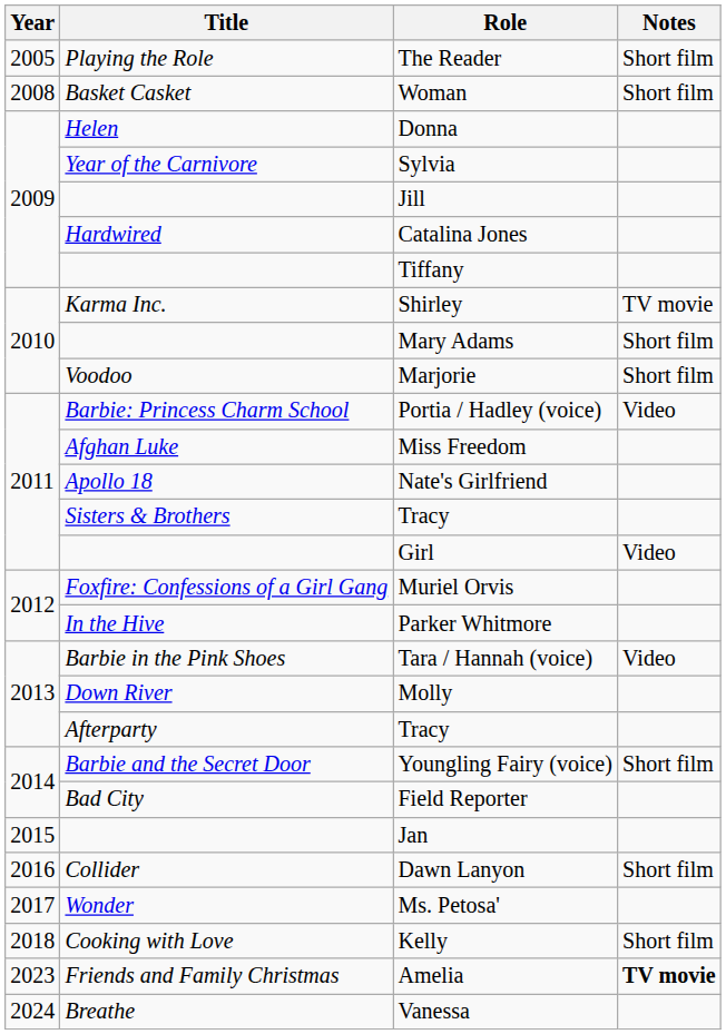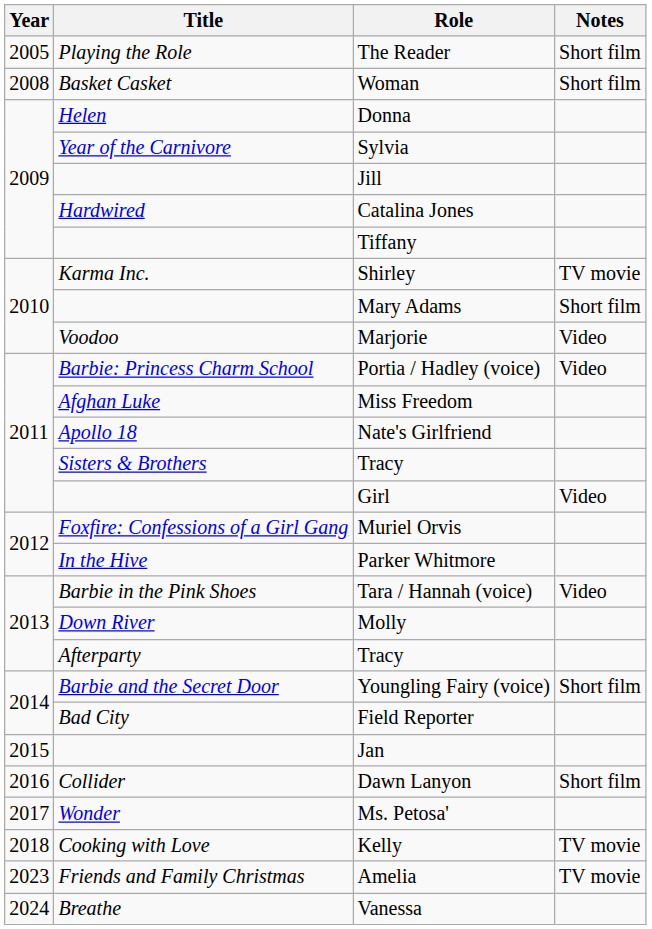 <table class="wikitable sortable">
 <tr>
 <th>Year</th>
 <th>Title</th>
 <th>Role</th>
 <th class="unsortable">Notes</th>
 </tr>
 <tr>
 <td>2005</td>
 <td><em>Playing the Role</em></td>
 <td>The Reader</td>
 <td>Short film</td>
 </tr>
 <tr>
 <td>2008</td>
 <td><em>Basket Casket</em></td>
 <td>Woman</td>
 <td>Short film</td>
 </tr>
 <tr>
 <td rowspan="5">2009</td>
 <td><em><a href='#'>Helen</a></em></td>
 <td>Donna</td>
 <td></td>
 </tr>
 <tr>
 <td><em><a href='#'>Year of the Carnivore</a></em></td>
 <td>Sylvia</td>
 <td></td>
 </tr>
 <tr>
 <td><em></em></td>
 <td>Jill</td>
 <td></td>
 </tr>
 <tr>
 <td><em><a href='#'>Hardwired</a></em></td>
 <td>Catalina Jones</td>
 <td></td>
 </tr>
 <tr>
 <td><em></em></td>
 <td>Tiffany</td>
 <td></td>
 </tr>
 <tr>
 <td rowspan="3">2010</td>
 <td><em>Karma Inc.</em></td>
 <td>Shirley</td>
 <td>TV movie</td>
 </tr>
 <tr>
 <td><em></em></td>
 <td>Mary Adams</td>
 <td>Short film</td>
 </tr>
 <tr>
 <td><em>Voodoo</em></td>
 <td>Marjorie</td>
-<td>Short film</td>
+<td>Video</td>
 </tr>
 <tr>
 <td rowspan="5">2011</td>
 <td><em><a href='#'>Barbie: Princess Charm School</a></em></td>
 <td>Portia / Hadley (voice)</td>
 <td>Video</td>
 </tr>
 <tr>
 <td><em><a href='#'>Afghan Luke</a></em></td>
 <td>Miss Freedom</td>
 <td></td>
 </tr>
 <tr>
 <td><em><a href='#'>Apollo 18</a></em></td>
 <td>Nate's Girlfriend</td>
 <td></td>
 </tr>
 <tr>
 <td><em><a href='#'>Sisters & Brothers</a></em></td>
 <td>Tracy</td>
 <td></td>
 </tr>
 <tr>
 <td><em></em></td>
 <td>Girl</td>
 <td>Video</td>
 </tr>
 <tr>
 <td rowspan="2">2012</td>
 <td><em><a href='#'>Foxfire: Confessions of a Girl Gang</a></em></td>
 <td>Muriel Orvis</td>
 <td></td>
 </tr>
 <tr>
 <td><em><a href='#'>In the Hive</a></em></td>
 <td>Parker Whitmore</td>
 <td></td>
 </tr>
 <tr>
 <td rowspan="3">2013</td>
 <td><em>Barbie in the Pink Shoes</em></td>
 <td>Tara / Hannah (voice)</td>
 <td>Video</td>
 </tr>
 <tr>
 <td><em><a href='#'>Down River</a></em></td>
 <td>Molly</td>
 <td></td>
 </tr>
 <tr>
 <td><em>Afterparty</em></td>
 <td>Tracy</td>
 <td></td>
 </tr>
 <tr>
 <td rowspan="2">2014</td>
 <td><em><a href='#'>Barbie and the Secret Door</a></em></td>
 <td>Youngling Fairy (voice)</td>
 <td>Short film</td>
 </tr>
 <tr>
 <td><em>Bad City</em></td>
 <td>Field Reporter</td>
 <td></td>
 </tr>
 <tr>
 <td>2015</td>
 <td><em></em></td>
 <td>Jan</td>
 <td></td>
 </tr>
 <tr>
 <td>2016</td>
 <td><em>Collider</em></td>
 <td>Dawn Lanyon</td>
 <td>Short film</td>
 </tr>
 <tr>
 <td>2017</td>
 <td><em><a href='#'>Wonder</a></em></td>
 <td>Ms. Petosa'</td>
 <td></td>
 </tr>
 <tr>
 <td>2018</td>
 <td><em>Cooking with Love</em></td>
 <td>Kelly</td>
-<td>Short film</td>
+<td>TV movie</td>
 </tr>
 <tr>
 <td>2023</td>
 <td><em>Friends and Family Christmas</em></td>
 <td>Amelia</td>
-<td><strong>TV movie</strong></td>
+<td>TV movie</td>
 </tr>
 <tr>
 <td>2024</td>
 <td><em>Breathe</em></td>
 <td>Vanessa</td>
 <td></td>
 </tr>
 </table>
